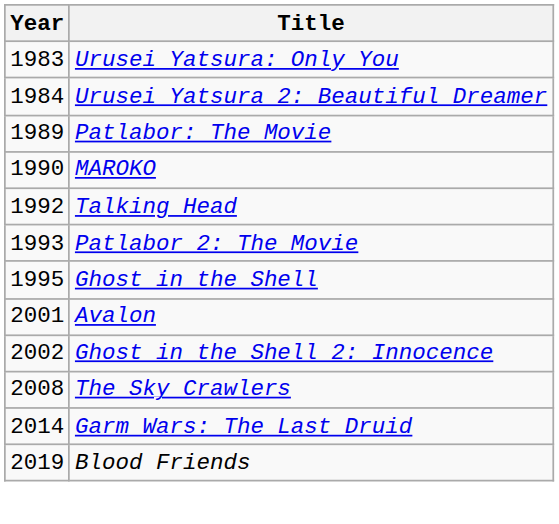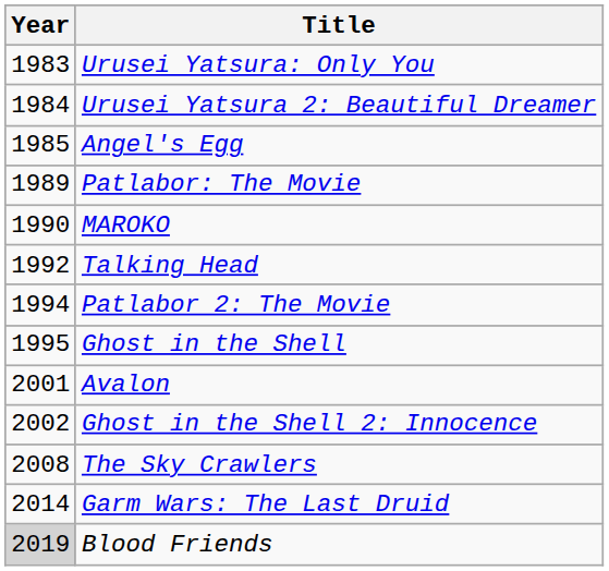 <table class="wikitable">
 <tr>
 <th>Year</th>
 <th>Title</th>
 </tr>
 <tr>
 <td>1983</td>
 <td><em><a href='#'>Urusei Yatsura: Only You</a></em></td>
 </tr>
 <tr>
 <td>1984</td>
 <td><em><a href='#'>Urusei Yatsura 2: Beautiful Dreamer</a></em></td>
 </tr>
 <tr>
+<td>1985</td>
+<td><em><a href='#'>Angel's Egg</a></em></td>
+</tr>
+<tr>
 <td>1989</td>
 <td><em><a href='#'>Patlabor: The Movie</a></em></td>
 </tr>
 <tr>
 <td>1990</td>
 <td><em><a href='#'>MAROKO</a></em></td>
 </tr>
 <tr>
 <td>1992</td>
 <td><a href='#'><em>Talking Head</em></a></td>
 </tr>
 <tr>
-<td>1993</td>
+<td>1994</td>
 <td><em><a href='#'>Patlabor 2: The Movie</a></em></td>
 </tr>
 <tr>
 <td>1995</td>
 <td><em><a href='#'>Ghost in the Shell</a></em></td>
 </tr>
 <tr>
 <td>2001</td>
 <td><em><a href='#'>Avalon</a></em></td>
 </tr>
 <tr>
 <td>2002</td>
 <td><em><a href='#'>Ghost in the Shell 2: Innocence</a></em></td>
 </tr>
 <tr>
 <td>2008</td>
 <td><em><a href='#'>The Sky Crawlers</a></em></td>
 </tr>
 <tr>
 <td>2014</td>
 <td><em><a href='#'>Garm Wars: The Last Druid</a></em></td>
 </tr>
 <tr>
-<td>2019</td>
+<td style="background: lightgrey;">2019</td>
 <td><em>Blood Friends</em></td>
 </tr>
 </table>
